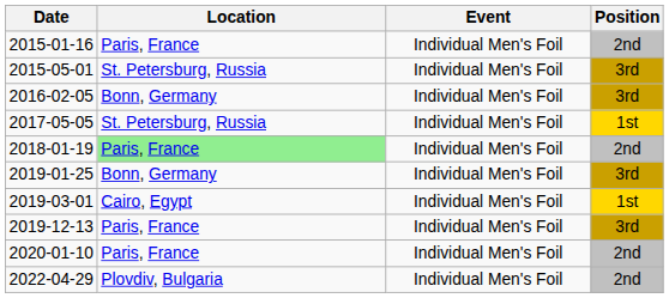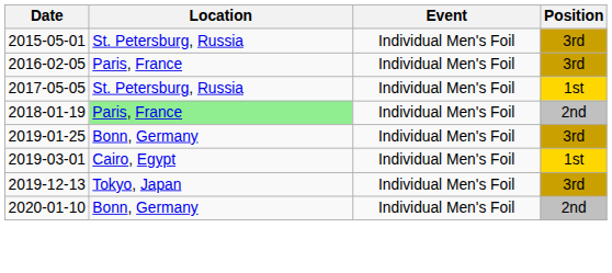 <table class="wikitable" style="text-align:center;">
 <tr>
 <th>Date</th>
 <th style="width:17em">Location</th>
 <th style="width:12em">Event</th>
 <th>Position</th>
-</tr>
-<tr>
-<td>2015-01-16</td>
-<td rowspan="1" align="left"> <a href='#'>Paris</a>, <a href='#'>France</a></td>
-<td>Individual Men's Foil</td>
-<td bgcolor="silver">2nd</td>
 </tr>
 <tr>
 <td>2015-05-01</td>
 <td rowspan="1" align="left"> <a href='#'>St. Petersburg</a>, <a href='#'>Russia</a></td>
 <td>Individual Men's Foil</td>
 <td bgcolor="caramel">3rd</td>
 </tr>
 <tr>
 <td>2016-02-05</td>
-<td rowspan="1" align="left"> <a href='#'>Bonn</a>, <a href='#'>Germany</a></td>
+<td rowspan="1" align="left"> <a href='#'>Paris</a>, <a href='#'>France</a></td>
 <td>Individual Men's Foil</td>
 <td bgcolor="caramel">3rd</td>
 </tr>
 <tr>
 <td>2017-05-05</td>
 <td rowspan="1" align="left"> <a href='#'>St. Petersburg</a>, <a href='#'>Russia</a></td>
 <td>Individual Men's Foil</td>
 <td bgcolor="gold">1st</td>
 </tr>
 <tr>
 <td>2018-01-19</td>
 <td rowspan="1" align="left" style="background: lightgreen;"> <a href='#'>Paris</a>, <a href='#'>France</a></td>
 <td>Individual Men's Foil</td>
 <td bgcolor="silver">2nd</td>
 </tr>
 <tr>
 <td>2019-01-25</td>
 <td rowspan="1" align="left"> <a href='#'>Bonn</a>, <a href='#'>Germany</a></td>
 <td>Individual Men's Foil</td>
 <td bgcolor="caramel">3rd</td>
 </tr>
 <tr>
 <td>2019-03-01</td>
 <td rowspan="1" align="left"> <a href='#'>Cairo</a>, <a href='#'>Egypt</a></td>
 <td>Individual Men's Foil</td>
 <td bgcolor="gold">1st</td>
 </tr>
 <tr>
 <td>2019-12-13</td>
-<td rowspan="1" align="left"> <a href='#'>Paris</a>, <a href='#'>France</a></td>
+<td rowspan="1" align="left"> <a href='#'>Tokyo</a>, <a href='#'>Japan</a></td>
 <td>Individual Men's Foil</td>
 <td bgcolor="caramel">3rd</td>
 </tr>
 <tr>
 <td>2020-01-10</td>
-<td rowspan="1" align="left"> <a href='#'>Paris</a>, <a href='#'>France</a></td>
-<td>Individual Men's Foil</td>
-<td bgcolor="silver">2nd</td>
-</tr>
-<tr>
-<td>2022-04-29</td>
-<td rowspan="1" align="left"> <a href='#'>Plovdiv</a>, <a href='#'>Bulgaria</a></td>
+<td rowspan="1" align="left"> <a href='#'>Bonn</a>, <a href='#'>Germany</a></td>
 <td>Individual Men's Foil</td>
 <td bgcolor="silver">2nd</td>
 </tr>
 </table>
